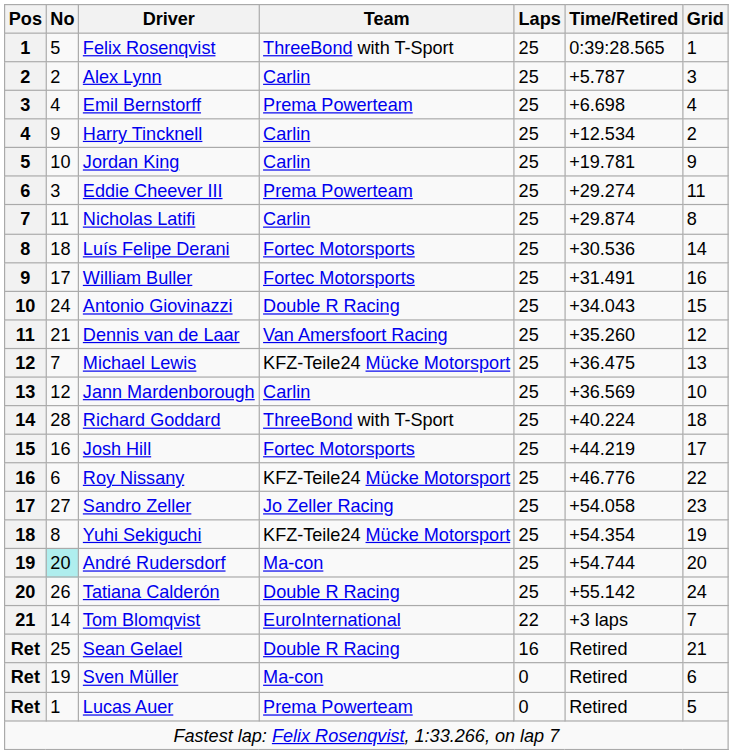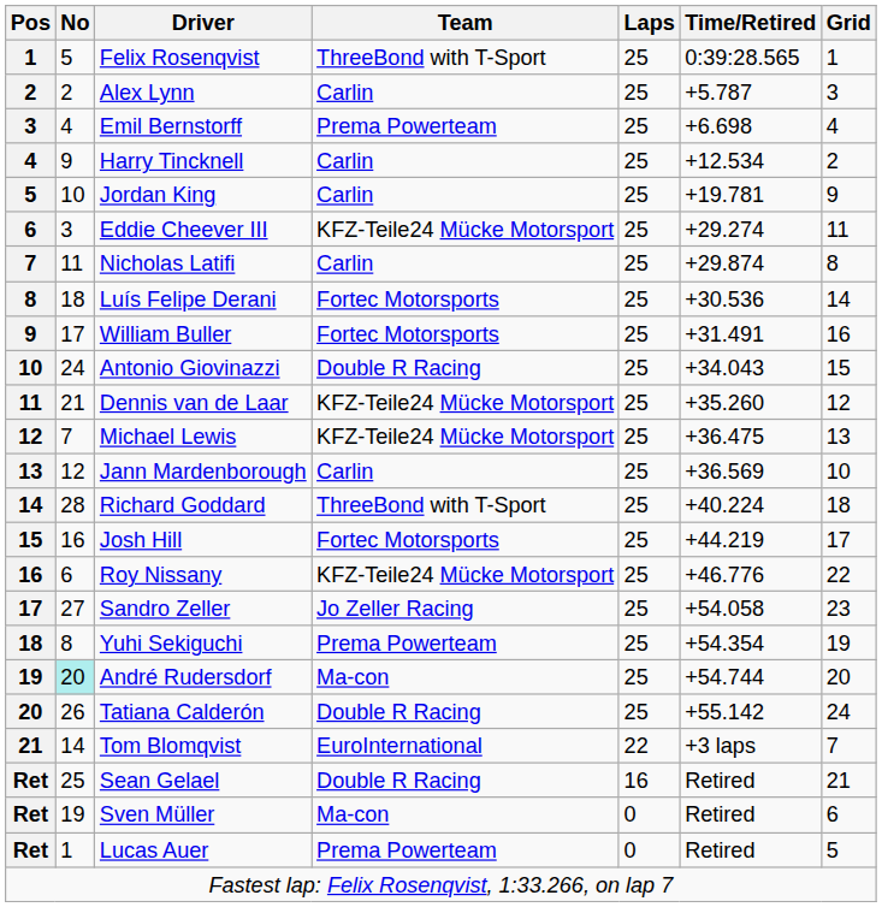 <table class="wikitable" style="font-size:95%">
 <tr>
 <th>Pos</th>
 <th>No</th>
 <th>Driver</th>
 <th>Team</th>
 <th>Laps</th>
 <th>Time/Retired</th>
 <th>Grid</th>
 </tr>
 <tr>
 <th>1</th>
 <td>5</td>
 <td> <a href='#'>Felix Rosenqvist</a></td>
 <td><a href='#'>ThreeBond</a> with T-Sport</td>
 <td>25</td>
 <td>0:39:28.565</td>
 <td>1</td>
 </tr>
 <tr>
 <th>2</th>
 <td>2</td>
 <td> <a href='#'>Alex Lynn</a></td>
 <td><a href='#'>Carlin</a></td>
 <td>25</td>
 <td>+5.787</td>
 <td>3</td>
 </tr>
 <tr>
 <th>3</th>
 <td>4</td>
 <td> <a href='#'>Emil Bernstorff</a></td>
 <td><a href='#'>Prema Powerteam</a></td>
 <td>25</td>
 <td>+6.698</td>
 <td>4</td>
 </tr>
 <tr>
 <th>4</th>
 <td>9</td>
 <td> <a href='#'>Harry Tincknell</a></td>
 <td><a href='#'>Carlin</a></td>
 <td>25</td>
 <td>+12.534</td>
 <td>2</td>
 </tr>
 <tr>
 <th>5</th>
 <td>10</td>
 <td> <a href='#'>Jordan King</a></td>
 <td><a href='#'>Carlin</a></td>
 <td>25</td>
 <td>+19.781</td>
 <td>9</td>
 </tr>
 <tr>
 <th>6</th>
 <td>3</td>
 <td> <a href='#'>Eddie Cheever III</a></td>
-<td><a href='#'>Prema Powerteam</a></td>
+<td>KFZ-Teile24 <a href='#'>Mücke Motorsport</a></td>
 <td>25</td>
 <td>+29.274</td>
 <td>11</td>
 </tr>
 <tr>
 <th>7</th>
 <td>11</td>
 <td> <a href='#'>Nicholas Latifi</a></td>
 <td><a href='#'>Carlin</a></td>
 <td>25</td>
 <td>+29.874</td>
 <td>8</td>
 </tr>
 <tr>
 <th>8</th>
 <td>18</td>
 <td> <a href='#'>Luís Felipe Derani</a></td>
 <td><a href='#'>Fortec Motorsports</a></td>
 <td>25</td>
 <td>+30.536</td>
 <td>14</td>
 </tr>
 <tr>
 <th>9</th>
 <td>17</td>
 <td> <a href='#'>William Buller</a></td>
 <td><a href='#'>Fortec Motorsports</a></td>
 <td>25</td>
 <td>+31.491</td>
 <td>16</td>
 </tr>
 <tr>
 <th>10</th>
 <td>24</td>
 <td> <a href='#'>Antonio Giovinazzi</a></td>
 <td><a href='#'>Double R Racing</a></td>
 <td>25</td>
 <td>+34.043</td>
 <td>15</td>
 </tr>
 <tr>
 <th>11</th>
 <td>21</td>
 <td> <a href='#'>Dennis van de Laar</a></td>
-<td><a href='#'>Van Amersfoort Racing</a></td>
+<td>KFZ-Teile24 <a href='#'>Mücke Motorsport</a></td>
 <td>25</td>
 <td>+35.260</td>
 <td>12</td>
 </tr>
 <tr>
 <th>12</th>
 <td>7</td>
 <td> <a href='#'>Michael Lewis</a></td>
 <td>KFZ-Teile24 <a href='#'>Mücke Motorsport</a></td>
 <td>25</td>
 <td>+36.475</td>
 <td>13</td>
 </tr>
 <tr>
 <th>13</th>
 <td>12</td>
 <td> <a href='#'>Jann Mardenborough</a></td>
 <td><a href='#'>Carlin</a></td>
 <td>25</td>
 <td>+36.569</td>
 <td>10</td>
 </tr>
 <tr>
 <th>14</th>
 <td>28</td>
 <td> <a href='#'>Richard Goddard</a></td>
 <td><a href='#'>ThreeBond</a> with T-Sport</td>
 <td>25</td>
 <td>+40.224</td>
 <td>18</td>
 </tr>
 <tr>
 <th>15</th>
 <td>16</td>
 <td> <a href='#'>Josh Hill</a></td>
 <td><a href='#'>Fortec Motorsports</a></td>
 <td>25</td>
 <td>+44.219</td>
 <td>17</td>
 </tr>
 <tr>
 <th>16</th>
 <td>6</td>
 <td> <a href='#'>Roy Nissany</a></td>
 <td>KFZ-Teile24 <a href='#'>Mücke Motorsport</a></td>
 <td>25</td>
 <td>+46.776</td>
 <td>22</td>
 </tr>
 <tr>
 <th>17</th>
 <td>27</td>
 <td> <a href='#'>Sandro Zeller</a></td>
 <td><a href='#'>Jo Zeller Racing</a></td>
 <td>25</td>
 <td>+54.058</td>
 <td>23</td>
 </tr>
 <tr>
 <th>18</th>
 <td>8</td>
 <td> <a href='#'>Yuhi Sekiguchi</a></td>
-<td>KFZ-Teile24 <a href='#'>Mücke Motorsport</a></td>
+<td><a href='#'>Prema Powerteam</a></td>
 <td>25</td>
 <td>+54.354</td>
 <td>19</td>
 </tr>
 <tr>
 <th>19</th>
 <td style="background: paleturquoise;">20</td>
 <td> <a href='#'>André Rudersdorf</a></td>
 <td><a href='#'>Ma-con</a></td>
 <td>25</td>
 <td>+54.744</td>
 <td>20</td>
 </tr>
 <tr>
 <th>20</th>
 <td>26</td>
 <td> <a href='#'>Tatiana Calderón</a></td>
 <td><a href='#'>Double R Racing</a></td>
 <td>25</td>
 <td>+55.142</td>
 <td>24</td>
 </tr>
 <tr>
 <th>21</th>
 <td>14</td>
 <td> <a href='#'>Tom Blomqvist</a></td>
 <td><a href='#'>EuroInternational</a></td>
 <td>22</td>
 <td>+3 laps</td>
 <td>7</td>
 </tr>
 <tr>
 <th>Ret</th>
 <td>25</td>
 <td> <a href='#'>Sean Gelael</a></td>
 <td><a href='#'>Double R Racing</a></td>
 <td>16</td>
 <td>Retired</td>
 <td>21</td>
 </tr>
 <tr>
 <th>Ret</th>
 <td>19</td>
 <td> <a href='#'>Sven Müller</a></td>
 <td><a href='#'>Ma-con</a></td>
 <td>0</td>
 <td>Retired</td>
 <td>6</td>
 </tr>
 <tr>
 <th>Ret</th>
 <td>1</td>
 <td> <a href='#'>Lucas Auer</a></td>
 <td><a href='#'>Prema Powerteam</a></td>
 <td>0</td>
 <td>Retired</td>
 <td>5</td>
 </tr>
 <tr>
 <td colspan=7 align=center><em>Fastest lap:  <a href='#'>Felix Rosenqvist</a>, 1:33.266,  on lap 7</em></td>
 </tr>
 </table>
